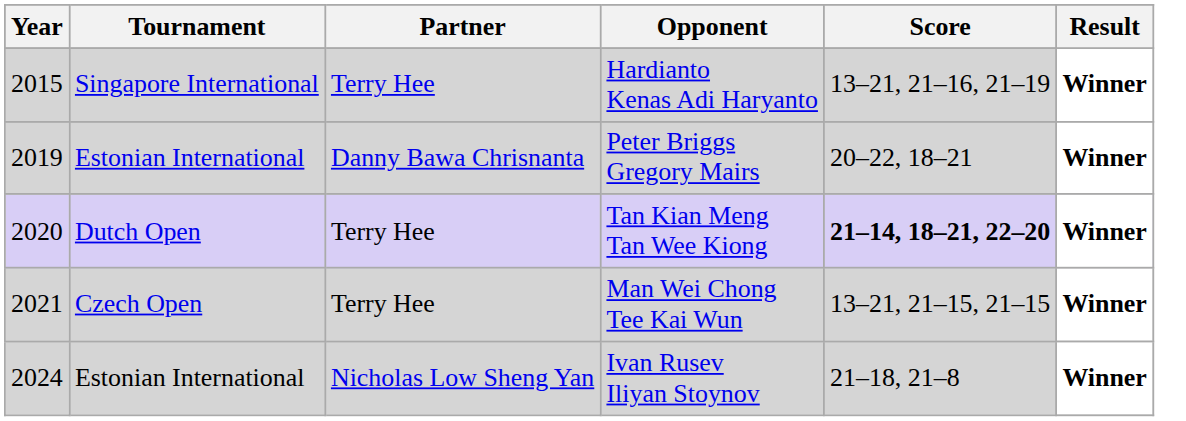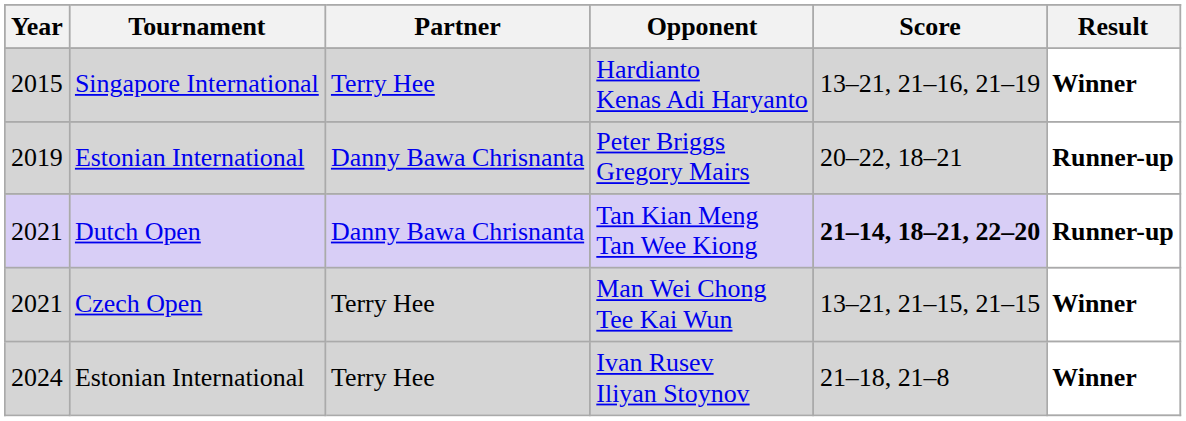 <table class="sortable wikitable" style="font-size: 90%;">
 <tr>
 <th>Year</th>
 <th>Tournament</th>
 <th>Partner</th>
 <th>Opponent</th>
 <th>Score</th>
 <th>Result</th>
 </tr>
 <tr style="background:#D5D5D5">
 <td align="center">2015</td>
 <td align="left"><a href='#'>Singapore International</a></td>
 <td align="left"> <a href='#'>Terry Hee</a></td>
 <td align="left"> <a href='#'>Hardianto</a> <br>  <a href='#'>Kenas Adi Haryanto</a></td>
 <td align="left">13–21, 21–16, 21–19</td>
 <td style="text-align:left; background:white"> <strong>Winner</strong></td>
 </tr>
 <tr style="background:#D5D5D5">
 <td align="center">2019</td>
 <td align="left"><a href='#'>Estonian International</a></td>
 <td align="left"> <a href='#'>Danny Bawa Chrisnanta</a></td>
 <td align="left"> <a href='#'>Peter Briggs</a> <br>  <a href='#'>Gregory Mairs</a></td>
 <td align="left">20–22, 18–21</td>
-<td style="text-align:left; background:white"> <strong>Winner</strong></td>
+<td style="text-align:left; background:white"> <strong>Runner-up</strong></td>
 </tr>
 <tr style="background:#D8CEF6">
-<td align="center">2020</td>
+<td align="center">2021</td>
 <td align="left"><a href='#'>Dutch Open</a></td>
-<td align="left"> Terry Hee</td>
+<td align="left"> <a href='#'>Danny Bawa Chrisnanta</a></td>
 <td align="left"> <a href='#'>Tan Kian Meng</a><br> <a href='#'>Tan Wee Kiong</a></td>
 <td align="left"><strong>21–14, 18–21, 22–20</strong></td>
-<td style="text-align:left; background:white"> <strong>Winner</strong></td>
+<td style="text-align:left; background:white"> <strong>Runner-up</strong></td>
 </tr>
 <tr style="background:#D5D5D5">
 <td align="center">2021</td>
 <td align="left"><a href='#'>Czech Open</a></td>
 <td align="left"> Terry Hee</td>
 <td align="left"> <a href='#'>Man Wei Chong</a> <br>  <a href='#'>Tee Kai Wun</a></td>
 <td align="left">13–21, 21–15, 21–15</td>
 <td style="text-align:left; background:white"> <strong>Winner</strong></td>
 </tr>
 <tr style="background:#D5D5D5">
 <td align="center">2024</td>
 <td align="left">Estonian International</td>
-<td align="left"> <a href='#'>Nicholas Low Sheng Yan</a></td>
+<td align="left"> Terry Hee</td>
 <td align="left"> <a href='#'>Ivan Rusev</a> <br>  <a href='#'>Iliyan Stoynov</a></td>
 <td align="left">21–18, 21–8</td>
 <td style="text-align:left; background:white"> <strong>Winner</strong></td>
 </tr>
 </table>
